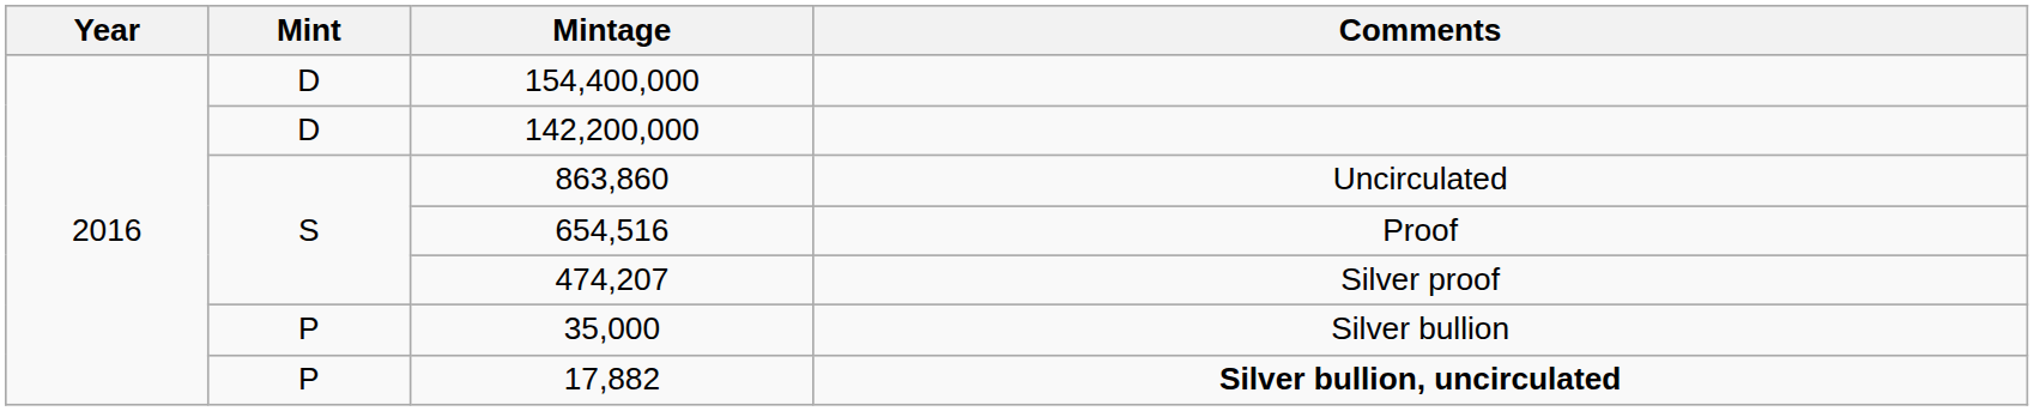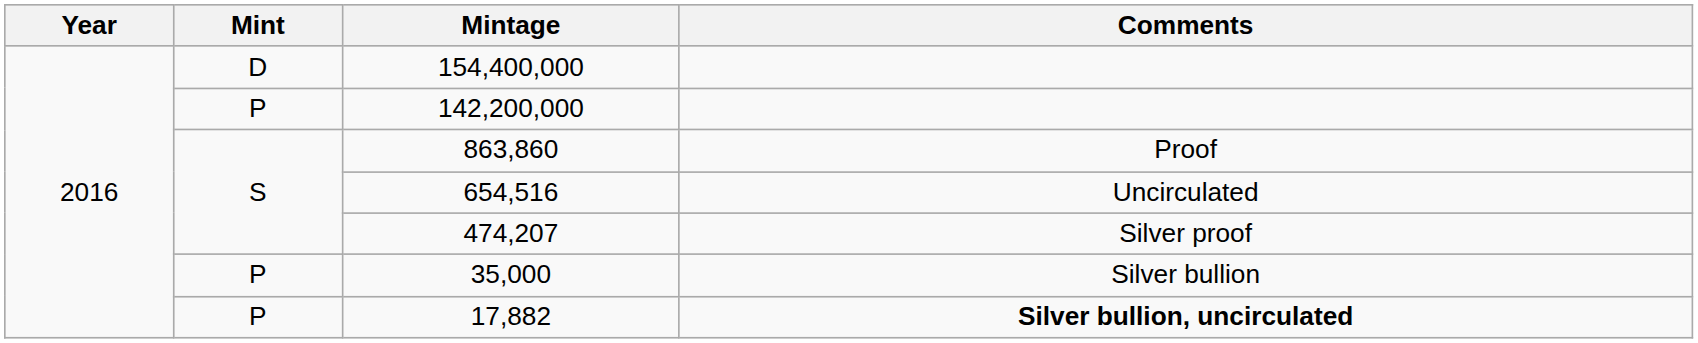 <table class="wikitable sortable" style="min-width:65%; text-align:center;">
 <tr>
 <th width="10%">Year</th>
 <th width="10%">Mint</th>
 <th width="20%">Mintage</th>
 <th width="60%">Comments</th>
 </tr>
 <tr>
 <td rowspan="7">2016</td>
 <td>D</td>
 <td>154,400,000</td>
 <td></td>
 </tr>
 <tr>
-<td>D</td>
+<td>P</td>
 <td>142,200,000</td>
 <td></td>
 </tr>
 <tr>
 <td rowspan="3">S</td>
 <td>863,860</td>
-<td>Uncirculated</td>
+<td>Proof</td>
 </tr>
 <tr>
 <td>654,516</td>
-<td>Proof</td>
+<td>Uncirculated</td>
 </tr>
 <tr>
 <td>474,207</td>
 <td>Silver proof</td>
 </tr>
 <tr>
 <td>P</td>
 <td>35,000</td>
 <td>Silver bullion</td>
 </tr>
 <tr>
 <td>P</td>
 <td>17,882</td>
 <td><strong>Silver bullion, uncirculated</strong></td>
 </tr>
 </table>
